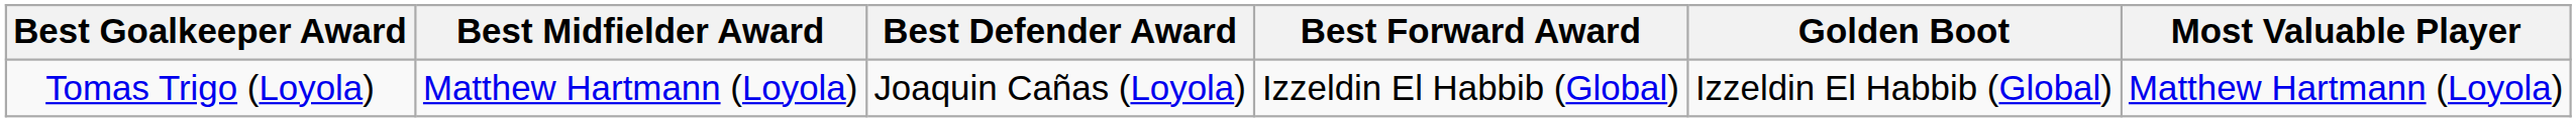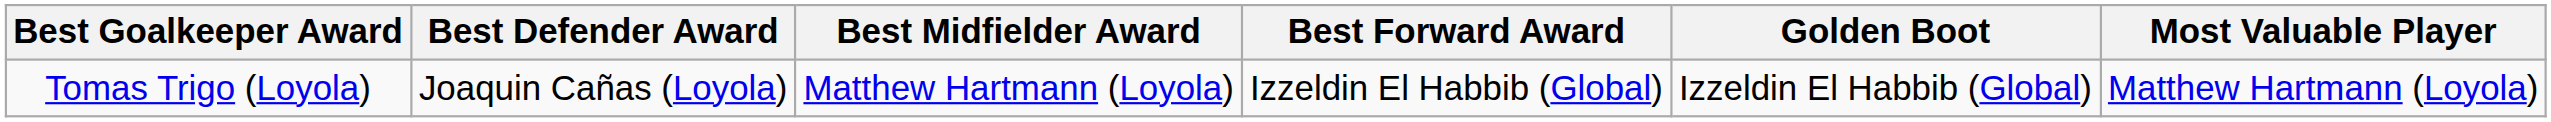 <table class="wikitable" style="text-align:center; margin:auto;">
 <tr>
 <th>Best Goalkeeper Award</th>
+<th>Best Defender Award</th>
 <th>Best Midfielder Award</th>
-<th>Best Defender Award</th>
 <th>Best Forward Award</th>
 <th>Golden Boot</th>
 <th>Most Valuable Player</th>
 </tr>
 <tr>
 <td> <a href='#'>Tomas Trigo</a> (<a href='#'>Loyola</a>)</td>
+<td> Joaquin Cañas (<a href='#'>Loyola</a>)</td>
 <td> <a href='#'>Matthew Hartmann</a> (<a href='#'>Loyola</a>)</td>
-<td> Joaquin Cañas (<a href='#'>Loyola</a>)</td>
 <td> Izzeldin El Habbib (<a href='#'>Global</a>)</td>
 <td> Izzeldin El Habbib (<a href='#'>Global</a>)</td>
 <td> <a href='#'>Matthew Hartmann</a> (<a href='#'>Loyola</a>)</td>
 </tr>
 </table>
